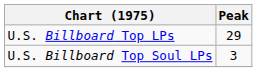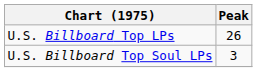 <table class="wikitable">
 <tr>
 <th>Chart (1975)</th>
 <th>Peak<br></th>
 </tr>
 <tr>
 <td>U.S. <a href='#'><em>Billboard</em> Top LPs</a></td>
-<td align="center">29</td>
+<td align="center">26</td>
 </tr>
 <tr>
 <td>U.S. <em>Billboard</em> <a href='#'>Top Soul LPs</a></td>
 <td align="center">3</td>
 </tr>
 <tr>
 </tr>
 </table>
